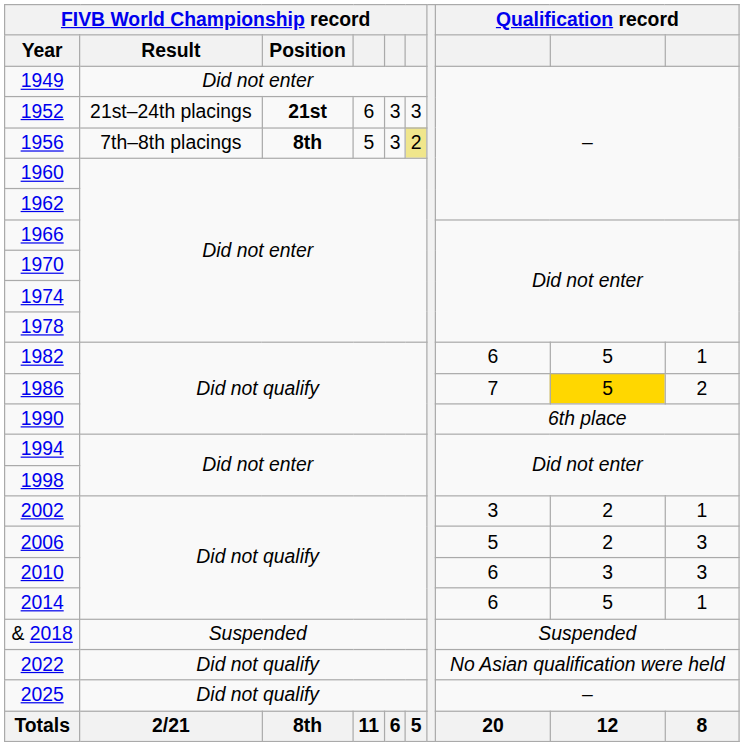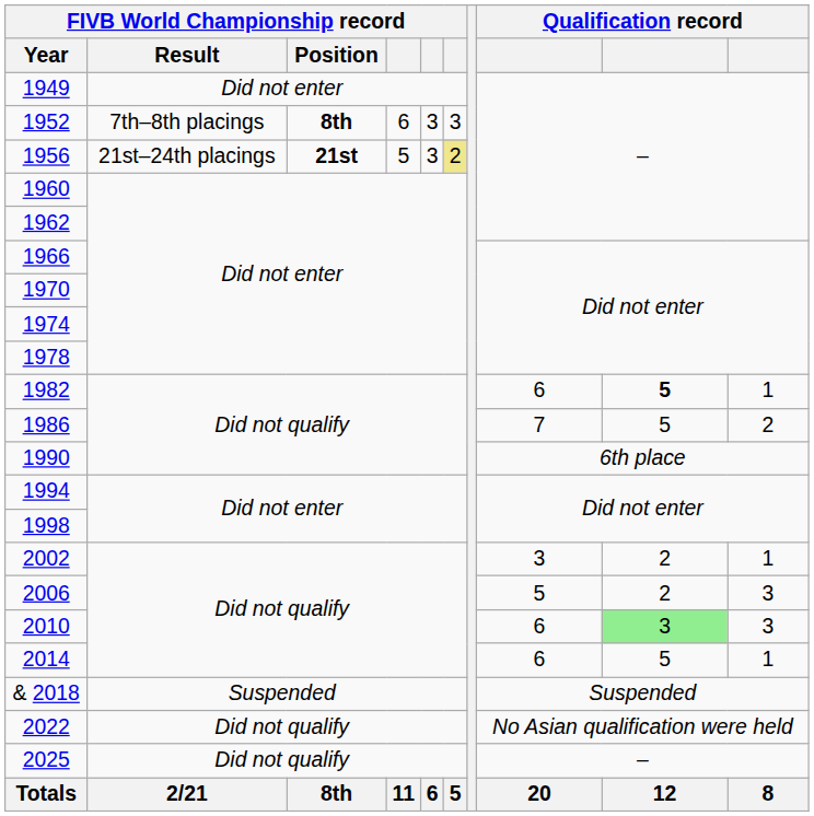 <table class="wikitable" style="text-align: center;">
 <tr>
 <th colspan=6><a href='#'>FIVB World Championship</a> record</th>
 <th style="width:1%;" rowspan="25"></th>
 <th colspan=3><a href='#'>Qualification</a> record</th>
 </tr>
 <tr>
 <th>Year</th>
 <th>Result</th>
 <th>Position</th>
 <th></th>
 <th></th>
 <th></th>
 <th></th>
 <th></th>
 <th></th>
 </tr>
 <tr>
 <td> <a href='#'>1949</a></td>
 <td colspan = 6><em>Did not enter</em></td>
 <td colspan = 3 rowspan=5>–</td>
 </tr>
 <tr>
 <td> <a href='#'>1952</a></td>
-<td>21st–24th placings</td>
-<td><strong>21st</strong></td>
+<td>7th–8th placings</td>
+<td><strong>8th</strong></td>
 <td>6</td>
 <td>3</td>
 <td>3</td>
 </tr>
 <tr>
 <td> <a href='#'>1956</a></td>
-<td>7th–8th placings</td>
-<td><strong>8th</strong></td>
+<td>21st–24th placings</td>
+<td><strong>21st</strong></td>
 <td>5</td>
 <td>3</td>
 <td style="background: khaki;">2</td>
 </tr>
 <tr>
 <td> <a href='#'>1960</a></td>
 <td colspan = 6 rowspan = 6><em>Did not enter</em></td>
 </tr>
 <tr>
 <td> <a href='#'>1962</a></td>
 </tr>
 <tr>
 <td> <a href='#'>1966</a></td>
 <td colspan = 3 rowspan = 4><em>Did not enter</em></td>
 </tr>
 <tr>
 <td> <a href='#'>1970</a></td>
 </tr>
 <tr>
 <td> <a href='#'>1974</a></td>
 </tr>
 <tr>
 <td> <a href='#'>1978</a></td>
 </tr>
 <tr>
 <td> <a href='#'>1982</a></td>
 <td colspan = 6 rowspan = 3><em>Did not qualify</em></td>
 <td>6</td>
-<td>5</td>
+<td><strong>5</strong></td>
 <td>1</td>
 </tr>
 <tr>
 <td> <a href='#'>1986</a></td>
 <td>7</td>
-<td style="background: gold;">5</td>
+<td>5</td>
 <td>2</td>
 </tr>
 <tr>
 <td> <a href='#'>1990</a></td>
 <td colspan = 3><em>6th place</em></td>
 </tr>
 <tr>
 <td> <a href='#'>1994</a></td>
 <td colspan = 6 rowspan = 2><em>Did not enter</em></td>
 <td colspan = 3 rowspan = 2><em>Did not enter</em></td>
 </tr>
 <tr>
 <td> <a href='#'>1998</a></td>
 </tr>
 <tr>
 <td> <a href='#'>2002</a></td>
 <td colspan = 6 rowspan = 4><em>Did not qualify</em></td>
 <td>3</td>
 <td>2</td>
 <td>1</td>
 </tr>
 <tr>
 <td> <a href='#'>2006</a></td>
 <td>5</td>
 <td>2</td>
 <td>3</td>
 </tr>
 <tr>
 <td> <a href='#'>2010</a></td>
 <td>6</td>
-<td>3</td>
+<td style="background: lightgreen;">3</td>
 <td>3</td>
 </tr>
 <tr>
 <td> <a href='#'>2014</a></td>
 <td>6</td>
 <td>5</td>
 <td>1</td>
 </tr>
 <tr>
 <td> &  <a href='#'>2018</a></td>
 <td colspan = 6><em>Suspended</em></td>
 <td colspan = 3><em>Suspended</em></td>
 </tr>
 <tr>
 <td>  <a href='#'>2022</a></td>
 <td colspan = 6><em>Did not qualify</em></td>
 <td colspan = 3><em>No Asian qualification were held</em></td>
 </tr>
 <tr>
 <td> <a href='#'>2025</a></td>
 <td colspan = 6><em>Did not qualify</em></td>
 <td colspan = 3>–</td>
 </tr>
 <tr>
 <th><strong>Totals</strong></th>
 <th>2/21</th>
 <th>8th</th>
 <th>11</th>
 <th>6</th>
 <th>5</th>
 <th>20</th>
 <th>12</th>
 <th>8</th>
 </tr>
 </table>
